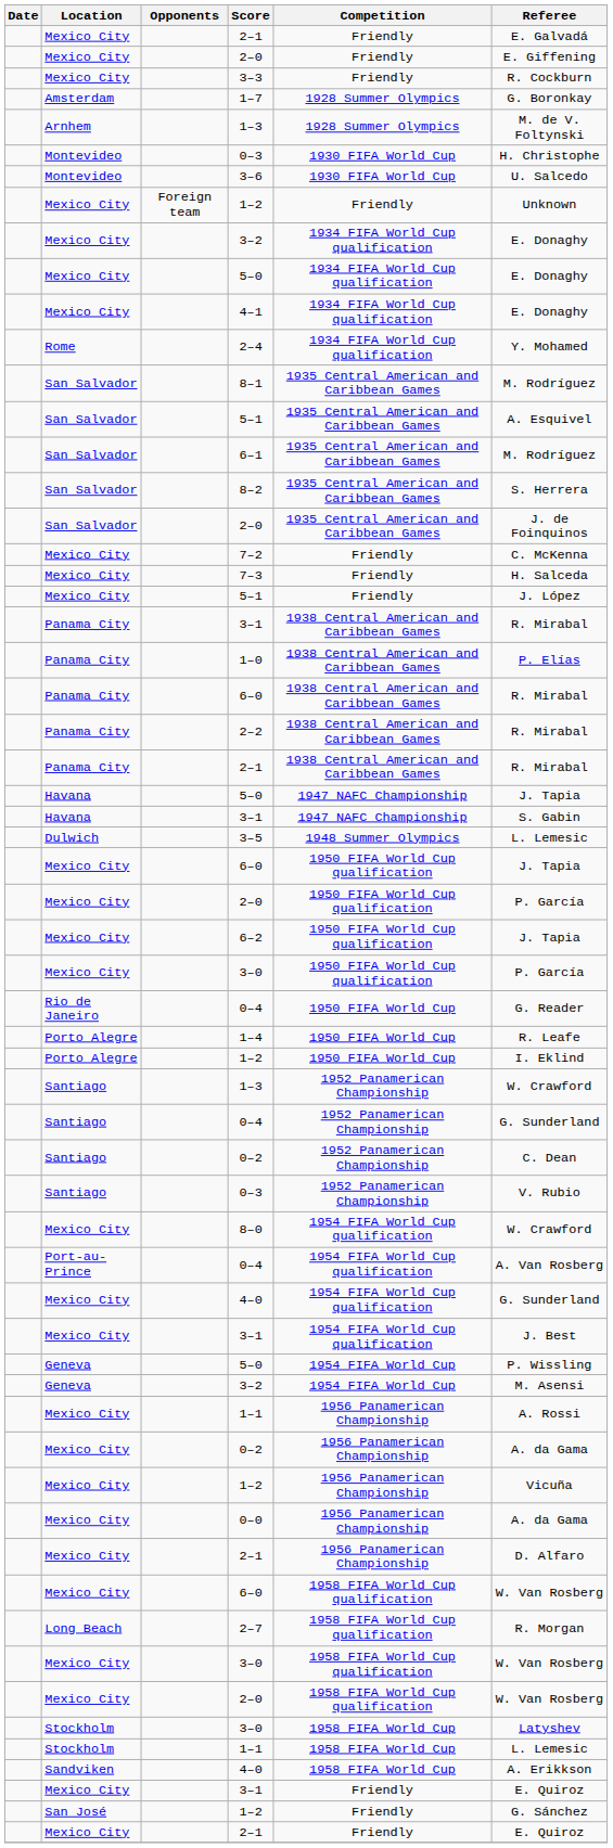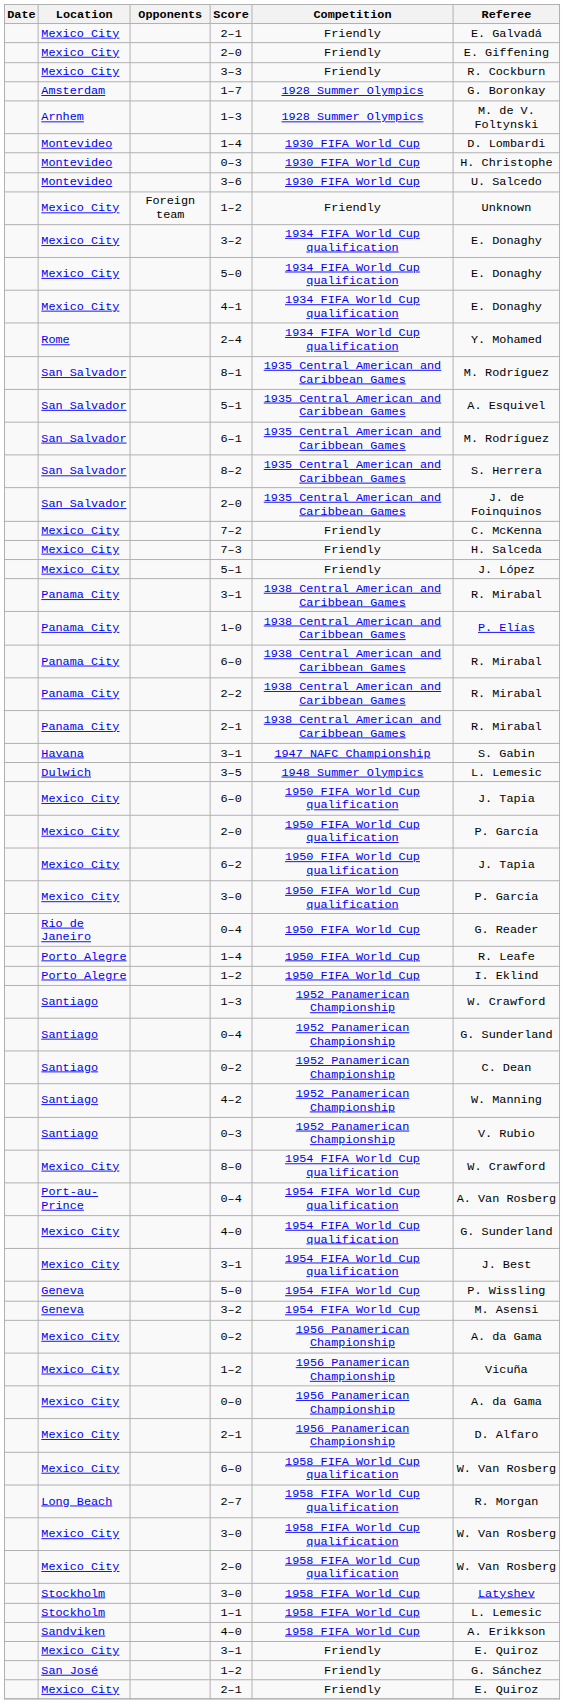 <table class="wikitable sortable" style="text-align:center">
 <tr>
 <th>Date</th>
 <th>Location</th>
 <th>Opponents</th>
 <th>Score</th>
 <th>Competition</th>
 <th>Referee</th>
 </tr>
 <tr>
 <td></td>
 <td align="left"> <a href='#'>Mexico City</a></td>
 <td></td>
 <td>2–1</td>
 <td>Friendly</td>
 <td> E. Galvadá</td>
 </tr>
 <tr>
 <td></td>
 <td align="left"> <a href='#'>Mexico City</a></td>
 <td></td>
 <td>2–0</td>
 <td>Friendly</td>
 <td> E. Giffening</td>
 </tr>
 <tr>
 <td></td>
 <td align="left"> <a href='#'>Mexico City</a></td>
 <td></td>
 <td>3–3</td>
 <td>Friendly</td>
 <td> R. Cockburn</td>
 </tr>
 <tr>
 <td></td>
 <td align="left"> <a href='#'>Amsterdam</a></td>
 <td></td>
 <td>1–7</td>
 <td><a href='#'>1928 Summer Olympics</a></td>
 <td> G. Boronkay</td>
 </tr>
 <tr>
 <td></td>
 <td align="left"> <a href='#'>Arnhem</a></td>
 <td></td>
 <td>1–3</td>
 <td><a href='#'>1928 Summer Olympics</a></td>
 <td> M. de V. Foltynski</td>
+</tr>
+<tr>
+<td></td>
+<td align="left"> <a href='#'>Montevideo</a></td>
+<td></td>
+<td>1–4</td>
+<td><a href='#'>1930 FIFA World Cup</a></td>
+<td> D. Lombardi</td>
 </tr>
 <tr>
 <td></td>
 <td align="left"> <a href='#'>Montevideo</a></td>
 <td></td>
 <td>0–3</td>
 <td><a href='#'>1930 FIFA World Cup</a></td>
 <td> H. Christophe</td>
 </tr>
 <tr>
 <td></td>
 <td align="left"> <a href='#'>Montevideo</a></td>
 <td></td>
 <td>3–6</td>
 <td><a href='#'>1930 FIFA World Cup</a></td>
 <td> U. Salcedo</td>
 </tr>
 <tr>
 <td></td>
 <td align="left"> <a href='#'>Mexico City</a></td>
 <td>Foreign team</td>
 <td>1–2</td>
 <td>Friendly</td>
 <td>Unknown</td>
 </tr>
 <tr>
 <td></td>
 <td align="left"> <a href='#'>Mexico City</a></td>
 <td></td>
 <td>3–2</td>
 <td><a href='#'>1934 FIFA World Cup qualification</a></td>
 <td> E. Donaghy</td>
 </tr>
 <tr>
 <td></td>
 <td align="left"> <a href='#'>Mexico City</a></td>
 <td></td>
 <td>5–0</td>
 <td><a href='#'>1934 FIFA World Cup qualification</a></td>
 <td> E. Donaghy</td>
 </tr>
 <tr>
 <td></td>
 <td align="left"> <a href='#'>Mexico City</a></td>
 <td></td>
 <td>4–1</td>
 <td><a href='#'>1934 FIFA World Cup qualification</a></td>
 <td> E. Donaghy</td>
 </tr>
 <tr>
 <td></td>
 <td align="left"> <a href='#'>Rome</a></td>
 <td></td>
 <td>2–4</td>
 <td><a href='#'>1934 FIFA World Cup qualification</a></td>
 <td> Y. Mohamed</td>
 </tr>
 <tr>
 <td></td>
 <td align="left"> <a href='#'>San Salvador</a></td>
 <td></td>
 <td>8–1</td>
 <td><a href='#'>1935 Central American and Caribbean Games</a></td>
 <td> M. Rodríguez</td>
 </tr>
 <tr>
 <td></td>
 <td align="left"> <a href='#'>San Salvador</a></td>
 <td></td>
 <td>5–1</td>
 <td><a href='#'>1935 Central American and Caribbean Games</a></td>
 <td> A. Esquivel</td>
 </tr>
 <tr>
 <td></td>
 <td align="left"> <a href='#'>San Salvador</a></td>
 <td></td>
 <td>6–1</td>
 <td><a href='#'>1935 Central American and Caribbean Games</a></td>
 <td> M. Rodríguez</td>
 </tr>
 <tr>
 <td></td>
 <td align="left"> <a href='#'>San Salvador</a></td>
 <td></td>
 <td>8–2</td>
 <td><a href='#'>1935 Central American and Caribbean Games</a></td>
 <td> S. Herrera</td>
 </tr>
 <tr>
 <td></td>
 <td align="left"> <a href='#'>San Salvador</a></td>
 <td></td>
 <td>2–0</td>
 <td><a href='#'>1935 Central American and Caribbean Games</a></td>
 <td> J. de Foinquinos</td>
 </tr>
 <tr>
 <td></td>
 <td align="left"> <a href='#'>Mexico City</a></td>
 <td></td>
 <td>7–2</td>
 <td>Friendly</td>
 <td> C. McKenna</td>
 </tr>
 <tr>
 <td></td>
 <td align="left"> <a href='#'>Mexico City</a></td>
 <td></td>
 <td>7–3</td>
 <td>Friendly</td>
 <td> H. Salceda</td>
 </tr>
 <tr>
 <td></td>
 <td align="left"> <a href='#'>Mexico City</a></td>
 <td></td>
 <td>5–1</td>
 <td>Friendly</td>
 <td> J. López</td>
 </tr>
 <tr>
 <td></td>
 <td align="left"> <a href='#'>Panama City</a></td>
 <td></td>
 <td>3–1</td>
 <td><a href='#'>1938 Central American and Caribbean Games</a></td>
 <td> R. Mirabal</td>
 </tr>
 <tr>
 <td></td>
 <td align="left"> <a href='#'>Panama City</a></td>
 <td></td>
 <td>1–0</td>
 <td><a href='#'>1938 Central American and Caribbean Games</a></td>
 <td> <a href='#'>P. Elías</a></td>
 </tr>
 <tr>
 <td></td>
 <td align="left"> <a href='#'>Panama City</a></td>
 <td></td>
 <td>6–0</td>
 <td><a href='#'>1938 Central American and Caribbean Games</a></td>
 <td> R. Mirabal</td>
 </tr>
 <tr>
 <td></td>
 <td align="left"> <a href='#'>Panama City</a></td>
 <td></td>
 <td>2–2</td>
 <td><a href='#'>1938 Central American and Caribbean Games</a></td>
 <td> R. Mirabal</td>
 </tr>
 <tr>
 <td></td>
 <td align="left"> <a href='#'>Panama City</a></td>
 <td></td>
 <td>2–1</td>
 <td><a href='#'>1938 Central American and Caribbean Games</a></td>
 <td> R. Mirabal</td>
 </tr>
 <tr>
 <td></td>
 <td align="left"> <a href='#'>Havana</a></td>
 <td></td>
-<td>5–0</td>
-<td><a href='#'>1947 NAFC Championship</a></td>
-<td> J. Tapia</td>
-</tr>
-<tr>
-<td></td>
-<td align="left"> <a href='#'>Havana</a></td>
-<td></td>
 <td>3–1</td>
 <td><a href='#'>1947 NAFC Championship</a></td>
 <td> S. Gabin</td>
 </tr>
 <tr>
 <td></td>
 <td align="left"> <a href='#'>Dulwich</a></td>
 <td></td>
 <td>3–5</td>
 <td><a href='#'>1948 Summer Olympics</a></td>
 <td> L. Lemesic</td>
 </tr>
 <tr>
 <td></td>
 <td align="left"> <a href='#'>Mexico City</a></td>
 <td></td>
 <td>6–0</td>
 <td><a href='#'>1950 FIFA World Cup qualification</a></td>
 <td> J. Tapia</td>
 </tr>
 <tr>
 <td></td>
 <td align="left"> <a href='#'>Mexico City</a></td>
 <td></td>
 <td>2–0</td>
 <td><a href='#'>1950 FIFA World Cup qualification</a></td>
 <td> P. García</td>
 </tr>
 <tr>
 <td></td>
 <td align="left"> <a href='#'>Mexico City</a></td>
 <td></td>
 <td>6–2</td>
 <td><a href='#'>1950 FIFA World Cup qualification</a></td>
 <td> J. Tapia</td>
 </tr>
 <tr>
 <td></td>
 <td align="left"> <a href='#'>Mexico City</a></td>
 <td></td>
 <td>3–0</td>
 <td><a href='#'>1950 FIFA World Cup qualification</a></td>
 <td> P. García</td>
 </tr>
 <tr>
 <td></td>
 <td align="left"> <a href='#'>Rio de Janeiro</a></td>
 <td></td>
 <td>0–4</td>
 <td><a href='#'>1950 FIFA World Cup</a></td>
 <td> G. Reader</td>
 </tr>
 <tr>
 <td></td>
 <td align="left"> <a href='#'>Porto Alegre</a></td>
 <td></td>
 <td>1–4</td>
 <td><a href='#'>1950 FIFA World Cup</a></td>
 <td> R. Leafe</td>
 </tr>
 <tr>
 <td></td>
 <td align="left"> <a href='#'>Porto Alegre</a></td>
 <td></td>
 <td>1–2</td>
 <td><a href='#'>1950 FIFA World Cup</a></td>
 <td> I. Eklind</td>
 </tr>
 <tr>
 <td></td>
 <td align="left"> <a href='#'>Santiago</a></td>
 <td></td>
 <td>1–3</td>
 <td><a href='#'>1952 Panamerican Championship</a></td>
 <td> W. Crawford</td>
 </tr>
 <tr>
 <td></td>
 <td align="left"> <a href='#'>Santiago</a></td>
 <td></td>
 <td>0–4</td>
 <td><a href='#'>1952 Panamerican Championship</a></td>
 <td> G. Sunderland</td>
 </tr>
 <tr>
 <td></td>
 <td align="left"> <a href='#'>Santiago</a></td>
 <td></td>
 <td>0–2</td>
 <td><a href='#'>1952 Panamerican Championship</a></td>
 <td> C. Dean</td>
 </tr>
 <tr>
 <td></td>
 <td align="left"> <a href='#'>Santiago</a></td>
 <td></td>
+<td>4–2</td>
+<td><a href='#'>1952 Panamerican Championship</a></td>
+<td> W. Manning</td>
+</tr>
+<tr>
+<td></td>
+<td align="left"> <a href='#'>Santiago</a></td>
+<td></td>
 <td>0–3</td>
 <td><a href='#'>1952 Panamerican Championship</a></td>
 <td> V. Rubio</td>
 </tr>
 <tr>
 <td></td>
 <td align="left"> <a href='#'>Mexico City</a></td>
 <td></td>
 <td>8–0</td>
 <td><a href='#'>1954 FIFA World Cup qualification</a></td>
 <td> W. Crawford</td>
 </tr>
 <tr>
 <td></td>
 <td align="left"> <a href='#'>Port-au-Prince</a></td>
 <td></td>
 <td>0–4</td>
 <td><a href='#'>1954 FIFA World Cup qualification</a></td>
 <td> A. Van Rosberg</td>
 </tr>
 <tr>
 <td></td>
 <td align="left"> <a href='#'>Mexico City</a></td>
 <td></td>
 <td>4–0</td>
 <td><a href='#'>1954 FIFA World Cup qualification</a></td>
 <td> G. Sunderland</td>
 </tr>
 <tr>
 <td></td>
 <td align="left"> <a href='#'>Mexico City</a></td>
 <td></td>
 <td>3–1</td>
 <td><a href='#'>1954 FIFA World Cup qualification</a></td>
 <td> J. Best</td>
 </tr>
 <tr>
 <td></td>
 <td align="left"> <a href='#'>Geneva</a></td>
 <td></td>
 <td>5–0</td>
 <td><a href='#'>1954 FIFA World Cup</a></td>
 <td> P. Wissling</td>
 </tr>
 <tr>
 <td></td>
 <td align="left"> <a href='#'>Geneva</a></td>
 <td></td>
 <td>3–2</td>
 <td><a href='#'>1954 FIFA World Cup</a></td>
 <td> M. Asensi</td>
-</tr>
-<tr>
-<td></td>
-<td align="left"> <a href='#'>Mexico City</a></td>
-<td></td>
-<td>1–1</td>
-<td><a href='#'>1956 Panamerican Championship</a></td>
-<td> A. Rossi</td>
 </tr>
 <tr>
 <td></td>
 <td align="left"> <a href='#'>Mexico City</a></td>
 <td></td>
 <td>0–2</td>
 <td><a href='#'>1956 Panamerican Championship</a></td>
 <td> A. da Gama</td>
 </tr>
 <tr>
 <td></td>
 <td align="left"> <a href='#'>Mexico City</a></td>
 <td></td>
 <td>1–2</td>
 <td><a href='#'>1956 Panamerican Championship</a></td>
 <td> Vicuña</td>
 </tr>
 <tr>
 <td></td>
 <td align="left"> <a href='#'>Mexico City</a></td>
 <td></td>
 <td>0–0</td>
 <td><a href='#'>1956 Panamerican Championship</a></td>
 <td> A. da Gama</td>
 </tr>
 <tr>
 <td></td>
 <td align="left"> <a href='#'>Mexico City</a></td>
 <td></td>
 <td>2–1</td>
 <td><a href='#'>1956 Panamerican Championship</a></td>
 <td> D. Alfaro</td>
 </tr>
 <tr>
 <td></td>
 <td align="left"> <a href='#'>Mexico City</a></td>
 <td></td>
 <td>6–0</td>
 <td><a href='#'>1958 FIFA World Cup qualification</a></td>
 <td> W. Van Rosberg</td>
 </tr>
 <tr>
 <td></td>
 <td align="left"> <a href='#'>Long Beach</a></td>
 <td></td>
 <td>2–7</td>
 <td><a href='#'>1958 FIFA World Cup qualification</a></td>
 <td> R. Morgan</td>
 </tr>
 <tr>
 <td></td>
 <td align="left"> <a href='#'>Mexico City</a></td>
 <td></td>
 <td>3–0</td>
 <td><a href='#'>1958 FIFA World Cup qualification</a></td>
 <td> W. Van Rosberg</td>
 </tr>
 <tr>
 <td></td>
 <td align="left"> <a href='#'>Mexico City</a></td>
 <td></td>
 <td>2–0</td>
 <td><a href='#'>1958 FIFA World Cup qualification</a></td>
 <td> W. Van Rosberg</td>
 </tr>
 <tr>
 <td></td>
 <td align="left"> <a href='#'>Stockholm</a></td>
 <td></td>
 <td>3–0</td>
 <td><a href='#'>1958 FIFA World Cup</a></td>
 <td> <a href='#'>Latyshev</a></td>
 </tr>
 <tr>
 <td></td>
 <td align="left"> <a href='#'>Stockholm</a></td>
 <td></td>
 <td>1–1</td>
 <td><a href='#'>1958 FIFA World Cup</a></td>
 <td> L. Lemesic</td>
 </tr>
 <tr>
 <td></td>
 <td align="left"> <a href='#'>Sandviken</a></td>
 <td></td>
 <td>4–0</td>
 <td><a href='#'>1958 FIFA World Cup</a></td>
 <td> A. Erikkson</td>
 </tr>
 <tr>
 <td></td>
 <td align="left"> <a href='#'>Mexico City</a></td>
 <td></td>
 <td>3–1</td>
 <td>Friendly</td>
 <td> E. Quiroz</td>
 </tr>
 <tr>
 <td></td>
 <td align="left"> <a href='#'>San José</a></td>
 <td></td>
 <td>1–2</td>
 <td>Friendly</td>
 <td> G. Sánchez</td>
 </tr>
 <tr>
 <td></td>
 <td align="left"> <a href='#'>Mexico City</a></td>
 <td></td>
 <td>2–1</td>
 <td>Friendly</td>
 <td> E. Quiroz</td>
 </tr>
 <tr>
 </tr>
 </table>
